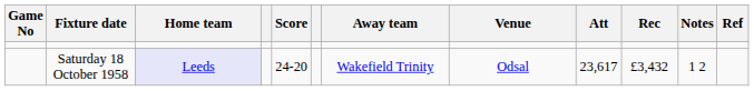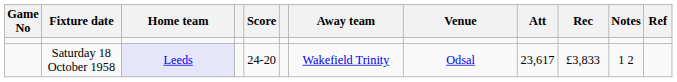 <table class="wikitable" style="text-align:center;">
 <tr>
 <th width=20 abbr="No">Game No</th>
 <th width=100 abbr="Date">Fixture date</th>
 <th width=150 abbr="Home team">Home team</th>
 <th width=5 abbr="space"></th>
 <th width=20 abbr="Score">Score</th>
 <th width=5 abbr="space"></th>
 <th width=150 abbr="Away team">Away team</th>
 <th width=150 abbr="Venue">Venue</th>
 <th width=45 abbr="Att">Att</th>
 <th width=60 abbr="Rec">Rec</th>
 <th width=20 abbr="Notes">Notes</th>
 <th width=30 abbr="Ref">Ref</th>
 </tr>
 <tr>
 <td></td>
 <td></td>
 <td></td>
 <td></td>
 <td></td>
 <td></td>
 <td></td>
 <td></td>
 <td></td>
 <td></td>
 <td></td>
 </tr>
 <tr>
 <td></td>
 <td>Saturday 18 October 1958</td>
 <td style="background: lavender;"><a href='#'>Leeds</a></td>
 <td></td>
 <td>24-20</td>
 <td></td>
 <td><a href='#'>Wakefield Trinity</a></td>
 <td><a href='#'>Odsal</a></td>
 <td>23,617</td>
-<td>£3,432</td>
+<td>£3,833</td>
 <td>1 2</td>
 <td></td>
 </tr>
 </table>
